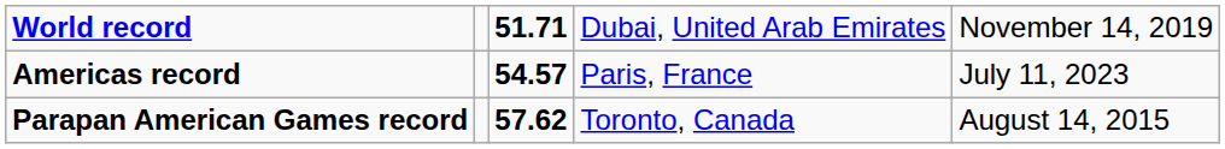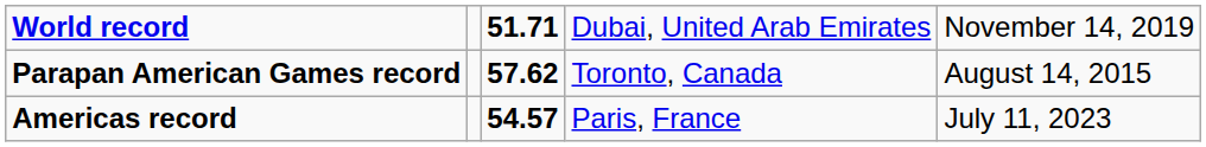 <table class="wikitable">
 <tr>
 <td><strong><a href='#'>World record</a></strong></td>
 <td></td>
 <td><strong>51.71</strong></td>
 <td><a href='#'>Dubai</a>, <a href='#'>United Arab Emirates</a></td>
 <td>November 14, 2019</td>
 </tr>
 <tr>
+<td><strong>Parapan American Games record</strong></td>
+<td></td>
+<td><strong>57.62</strong></td>
+<td><a href='#'>Toronto</a>, <a href='#'>Canada</a></td>
+<td>August 14, 2015</td>
+</tr>
+<tr>
 <td><strong>Americas record</strong></td>
 <td></td>
 <td><strong>54.57</strong></td>
 <td><a href='#'>Paris</a>, <a href='#'>France</a></td>
 <td>July 11, 2023</td>
 </tr>
-<tr>
-<td><strong>Parapan American Games record</strong></td>
-<td></td>
-<td><strong>57.62</strong></td>
-<td><a href='#'>Toronto</a>, <a href='#'>Canada</a></td>
-<td>August 14, 2015</td>
-</tr>
 </table>
